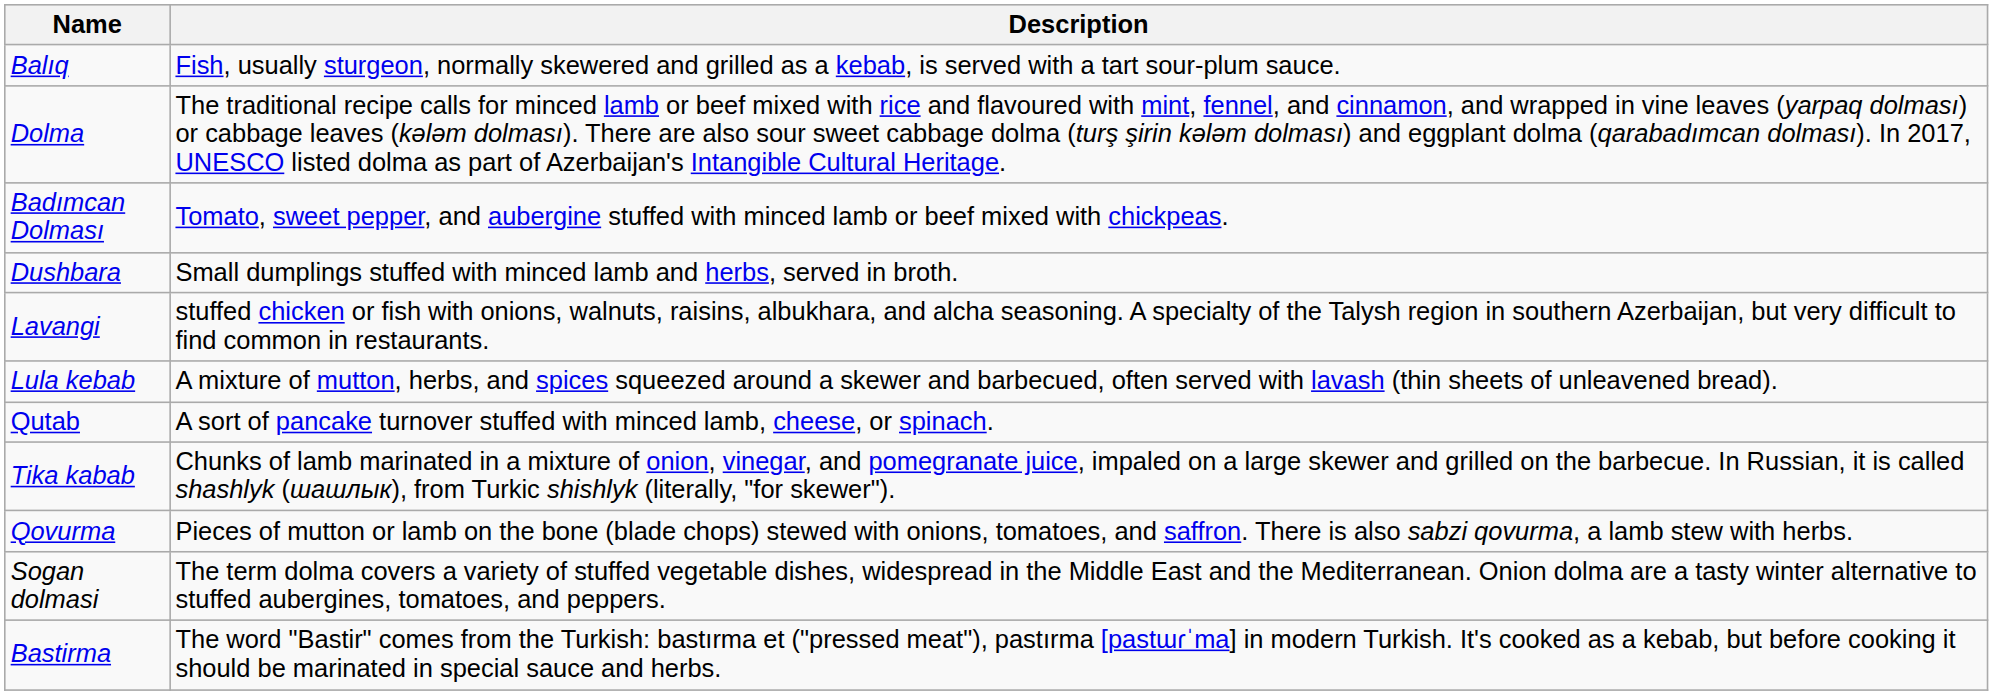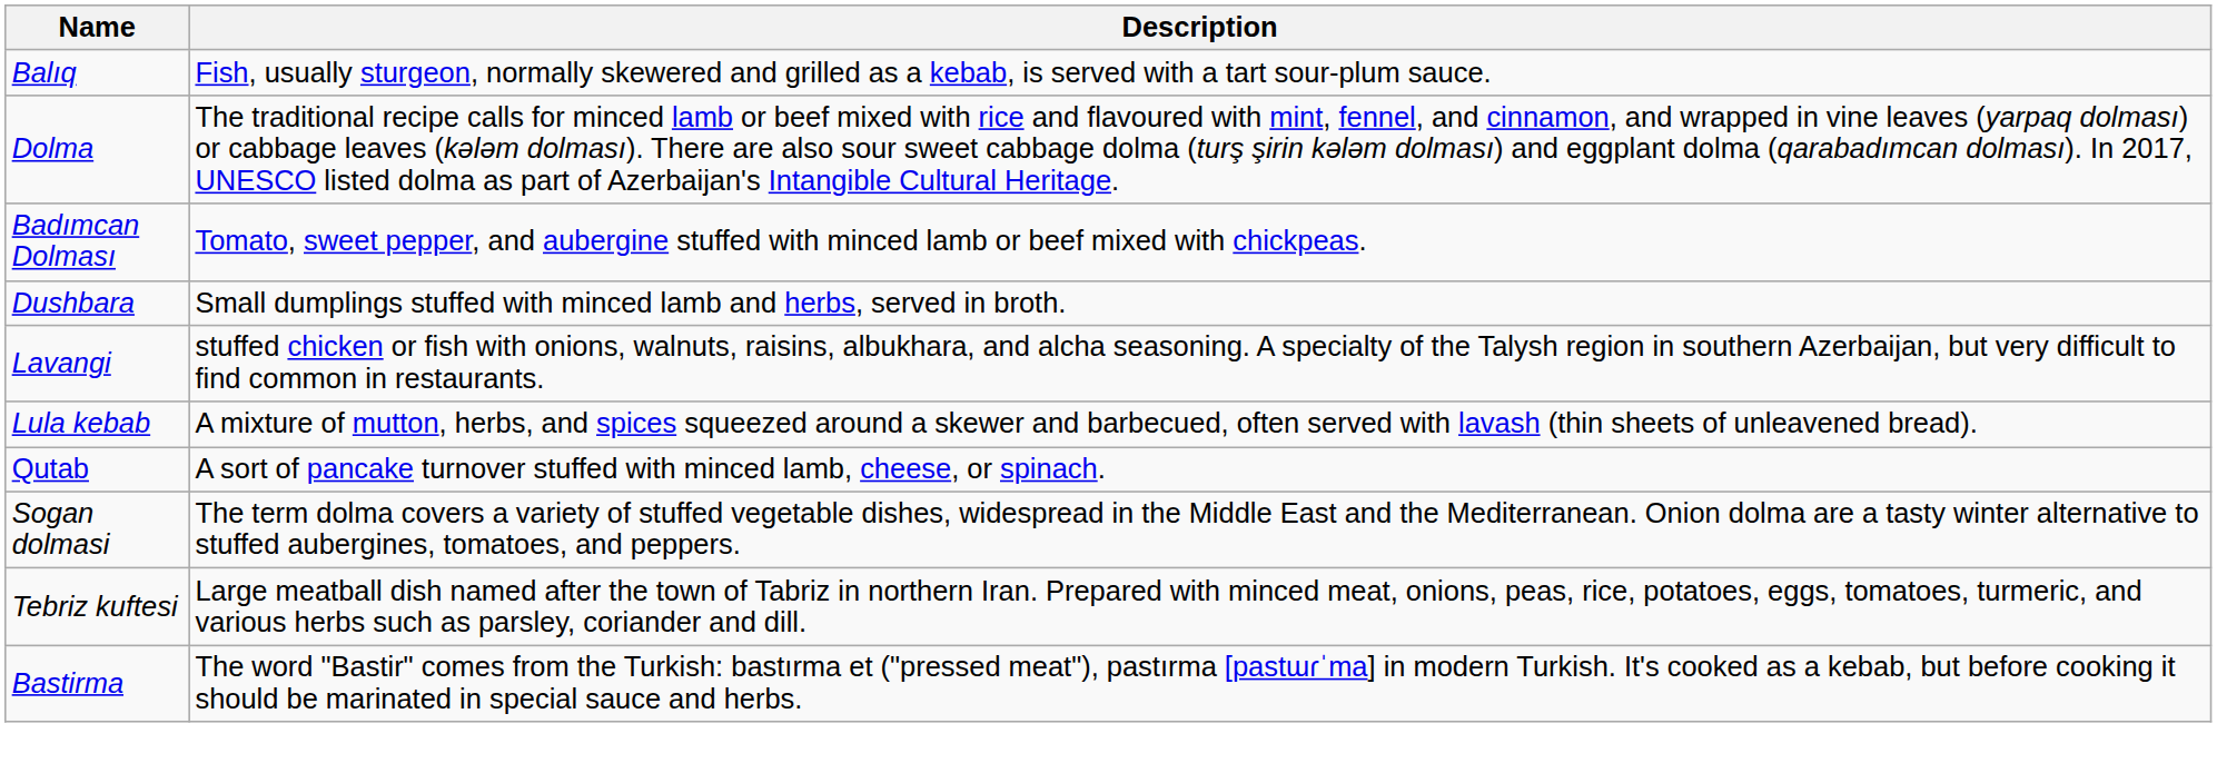 <table class="wikitable">
 <tr>
 <th>Name</th>
 <th>Description</th>
 </tr>
 <tr>
 <td><em><a href='#'>Balıq</a></em></td>
 <td><a href='#'>Fish</a>, usually <a href='#'>sturgeon</a>, normally skewered and grilled as a <a href='#'>kebab</a>, is served with a tart sour-plum sauce.</td>
 </tr>
 <tr>
 <td><em><a href='#'>Dolma</a></em></td>
 <td>The traditional recipe calls for minced <a href='#'>lamb</a> or beef mixed with <a href='#'>rice</a> and flavoured with <a href='#'>mint</a>, <a href='#'>fennel</a>, and <a href='#'>cinnamon</a>, and wrapped in vine leaves (<em>yarpaq dolması</em>) or cabbage leaves (<em>kələm dolması</em>). There are also sour sweet cabbage dolma (<em>turş şirin kələm dolması</em>) and eggplant dolma (<em>qarabadımcan dolması</em>). In 2017, <a href='#'>UNESCO</a> listed dolma as part of Azerbaijan's <a href='#'>Intangible Cultural Heritage</a>.</td>
 </tr>
 <tr>
 <td><em><a href='#'>Badımcan Dolması</a></em></td>
 <td><a href='#'>Tomato</a>, <a href='#'>sweet pepper</a>, and <a href='#'>aubergine</a> stuffed with minced lamb or beef mixed with <a href='#'>chickpeas</a>.</td>
 </tr>
 <tr>
 <td><em><a href='#'>Dushbara</a></em></td>
 <td>Small dumplings stuffed with minced lamb and <a href='#'>herbs</a>, served in broth.</td>
 </tr>
 <tr>
 <td><em><a href='#'>Lavangi</a></em></td>
 <td>stuffed <a href='#'>chicken</a> or fish with onions, walnuts, raisins, albukhara, and alcha seasoning. A specialty of the Talysh region in southern Azerbaijan, but very difficult to find common in restaurants.</td>
 </tr>
 <tr>
 <td><em><a href='#'>Lula kebab</a></em></td>
 <td>A mixture of <a href='#'>mutton</a>, herbs, and <a href='#'>spices</a> squeezed around a skewer and barbecued, often served with <a href='#'>lavash</a> (thin sheets of unleavened bread).</td>
 </tr>
 <tr>
 <td><a href='#'>Qutab</a></td>
 <td>A sort of <a href='#'>pancake</a> turnover stuffed with minced lamb, <a href='#'>cheese</a>, or <a href='#'>spinach</a>.</td>
 </tr>
 <tr>
-<td><em><a href='#'>Tika kabab</a></em></td>
-<td>Chunks of lamb marinated in a mixture of <a href='#'>onion</a>, <a href='#'>vinegar</a>, and <a href='#'>pomegranate juice</a>, impaled on a large skewer and grilled on the barbecue. In Russian, it is called <em>shashlyk</em> (<em>шашлык</em>), from Turkic <em>shishlyk</em> (literally, "for skewer").</td>
+<td><em>Sogan dolmasi</em></td>
+<td>The term dolma covers a variety of stuffed vegetable dishes, widespread in the Middle East and the Mediterranean. Onion dolma are a tasty winter alternative to stuffed aubergines, tomatoes, and peppers.</td>
 </tr>
 <tr>
-<td><em><a href='#'>Qovurma</a></em></td>
-<td>Pieces of mutton or lamb on the bone (blade chops) stewed with onions, tomatoes, and <a href='#'>saffron</a>. There is also <em>sabzi qovurma</em>, a lamb stew with herbs.</td>
-</tr>
-<tr>
-<td><em>Sogan dolmasi</em></td>
-<td>The term dolma covers a variety of stuffed vegetable dishes, widespread in the Middle East and the Mediterranean. Onion dolma are a tasty winter alternative to stuffed aubergines, tomatoes, and peppers.</td>
+<td><em>Tebriz kuftesi</em></td>
+<td>Large meatball dish named after the town of Tabriz in northern Iran. Prepared with minced meat, onions, peas, rice, potatoes, eggs, tomatoes, turmeric, and various herbs such as parsley, coriander and dill.</td>
 </tr>
 <tr>
 <td><em><a href='#'>Bastirma</a></em></td>
 <td>The word "Bastir" comes from the Turkish: bastırma et ("pressed meat"), pastırma <a href='#'>[pastɯɾˈma</a>] in modern Turkish. It's cooked as a kebab, but before cooking it should be marinated in special sauce and herbs.</td>
 </tr>
 </table>
